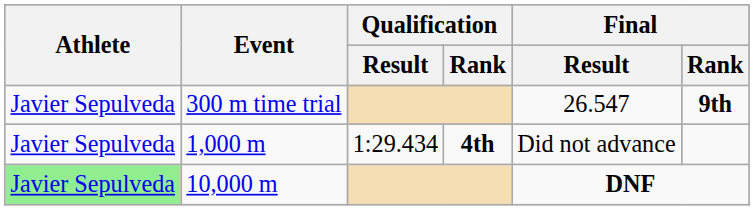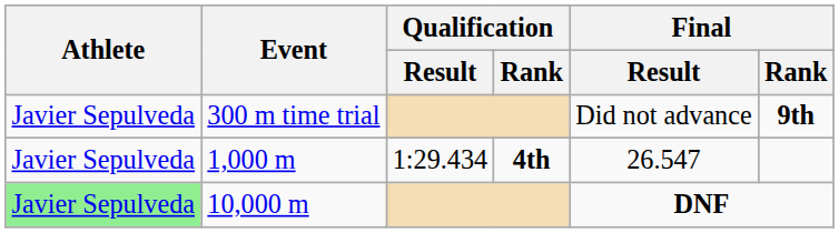 <table class="wikitable" border="1" style="font-size:90%">
 <tr>
 <th rowspan=2>Athlete</th>
 <th rowspan=2>Event</th>
 <th colspan=2>Qualification</th>
 <th colspan=2>Final</th>
 </tr>
 <tr>
 <th>Result</th>
 <th>Rank</th>
 <th>Result</th>
 <th>Rank</th>
 </tr>
 <tr>
 <td><a href='#'>Javier Sepulveda</a></td>
 <td><a href='#'>300 m time trial</a></td>
 <td bgcolor=wheat colspan="2"></td>
-<td align=center>26.547</td>
+<td align=center>Did not advance</td>
 <td align=center><strong>9th</strong></td>
 </tr>
 <tr>
 <td><a href='#'>Javier Sepulveda</a></td>
 <td><a href='#'>1,000 m</a></td>
 <td align=center>1:29.434</td>
 <td align=center><strong>4th</strong></td>
-<td align=center>Did not advance</td>
+<td align=center>26.547</td>
 </tr>
 <tr>
 <td style="background: lightgreen;"><a href='#'>Javier Sepulveda</a></td>
 <td><a href='#'>10,000 m</a></td>
 <td bgcolor=wheat colspan="2"></td>
 <td align=center colspan=2><strong>DNF</strong></td>
 </tr>
 </table>
